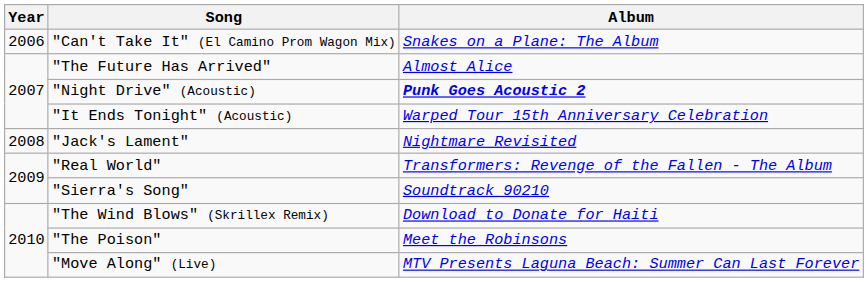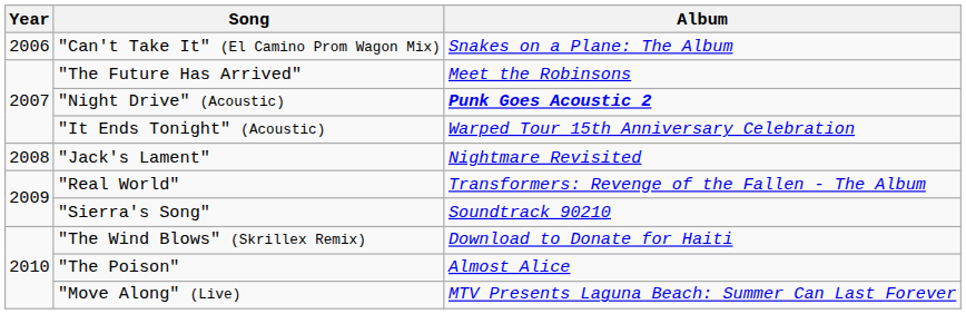 <table class="wikitable">
 <tr>
 <th>Year</th>
 <th>Song</th>
 <th>Album</th>
 </tr>
 <tr>
 <td>2006</td>
 <td>"Can't Take It" <small>(El Camino Prom Wagon Mix)</small></td>
 <td><em><a href='#'>Snakes on a Plane: The Album</a></em></td>
 </tr>
 <tr>
 <td rowspan="3">2007</td>
 <td>"The Future Has Arrived"</td>
-<td><em><a href='#'>Almost Alice</a></em></td>
+<td><em><a href='#'>Meet the Robinsons</a></em></td>
 </tr>
 <tr>
 <td>"Night Drive" <small>(Acoustic)</small></td>
 <td><strong><em><a href='#'>Punk Goes Acoustic 2</a></em></strong></td>
 </tr>
 <tr>
 <td>"It Ends Tonight" <small>(Acoustic)</small></td>
 <td><em><a href='#'>Warped Tour 15th Anniversary Celebration</a></em></td>
 </tr>
 <tr>
 <td>2008</td>
 <td>"Jack's Lament"</td>
 <td><em><a href='#'>Nightmare Revisited</a></em></td>
 </tr>
 <tr>
 <td rowspan="2">2009</td>
 <td>"Real World"</td>
 <td><em><a href='#'>Transformers: Revenge of the Fallen - The Album</a></em></td>
 </tr>
 <tr>
 <td>"Sierra's Song"</td>
 <td><em><a href='#'>Soundtrack 90210</a></em></td>
 </tr>
 <tr>
 <td rowspan="3">2010</td>
 <td>"The Wind Blows" <small>(Skrillex Remix)</small></td>
 <td><em><a href='#'>Download to Donate for Haiti</a></em></td>
 </tr>
 <tr>
 <td>"The Poison"</td>
-<td><em><a href='#'>Meet the Robinsons</a></em></td>
+<td><em><a href='#'>Almost Alice</a></em></td>
 </tr>
 <tr>
 <td>"Move Along" <small>(Live)</small></td>
 <td><em><a href='#'>MTV Presents Laguna Beach: Summer Can Last Forever</a></em></td>
 </tr>
 </table>
